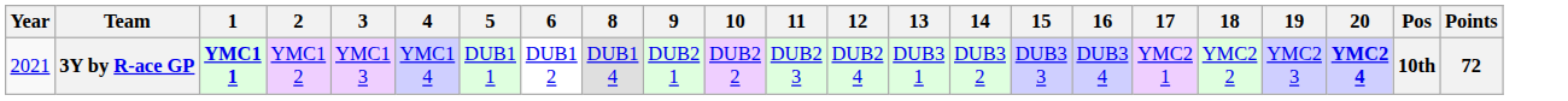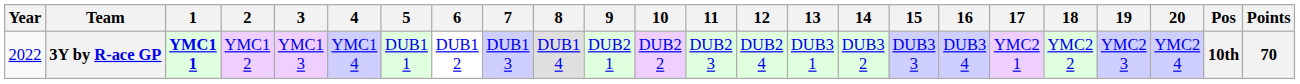 <table class="wikitable" style="text-align:center; font-size:85%;">
 <tr>
 <th>Year</th>
 <th>Team</th>
 <th>1</th>
 <th>2</th>
 <th>3</th>
 <th>4</th>
 <th>5</th>
 <th>6</th>
+<th>7</th>
 <th>8</th>
 <th>9</th>
 <th>10</th>
 <th>11</th>
 <th>12</th>
 <th>13</th>
 <th>14</th>
 <th>15</th>
 <th>16</th>
 <th>17</th>
 <th>18</th>
 <th>19</th>
 <th>20</th>
 <th>Pos</th>
 <th>Points</th>
 </tr>
 <tr>
-<td><a href='#'>2021</a></td>
+<td><a href='#'>2022</a></td>
 <th nowrap>3Y by <a href='#'>R-ace GP</a></th>
 <td style="background:#DFFFDF;"><strong><a href='#'>YMC1<br>1</a><br></strong></td>
 <td style="background:#EFCFFF;"><a href='#'>YMC1<br>2</a><br></td>
 <td style="background:#EFCFFF;"><a href='#'>YMC1<br>3</a><br></td>
 <td style="background:#CFCFFF;"><a href='#'>YMC1<br>4</a><br></td>
 <td style="background:#DFFFDF;"><a href='#'>DUB1<br>1</a><br></td>
 <td style="background:#FFFFFF;"><a href='#'>DUB1<br>2</a><br></td>
+<td style="background:#CFCFFF;"><a href='#'>DUB1<br>3</a><br></td>
 <td style="background:#DFDFDF;"><a href='#'>DUB1<br>4</a><br></td>
 <td style="background:#DFFFDF;"><a href='#'>DUB2<br>1</a><br></td>
 <td style="background:#EFCFFF;"><a href='#'>DUB2<br>2</a><br></td>
 <td style="background:#DFFFDF;"><a href='#'>DUB2<br>3</a><br></td>
 <td style="background:#DFFFDF;"><a href='#'>DUB2<br>4</a><br></td>
 <td style="background:#DFFFDF;"><a href='#'>DUB3<br>1</a><br></td>
 <td style="background:#DFFFDF;"><a href='#'>DUB3<br>2</a><br></td>
 <td style="background:#CFCFFF;"><a href='#'>DUB3<br>3</a><br></td>
 <td style="background:#CFCFFF;"><a href='#'>DUB3<br>4</a><br></td>
 <td style="background:#EFCFFF;"><a href='#'>YMC2<br>1</a><br></td>
 <td style="background:#DFFFDF;"><a href='#'>YMC2<br>2</a><br></td>
 <td style="background:#CFCFFF;"><a href='#'>YMC2<br>3</a><br></td>
-<td style="background:#CFCFFF;"><strong><a href='#'>YMC2<br>4</a><br></strong></td>
+<td style="background:#CFCFFF;"><a href='#'>YMC2<br>4</a><br></td>
 <th>10th</th>
-<th>72</th>
+<th>70</th>
 </tr>
 </table>
